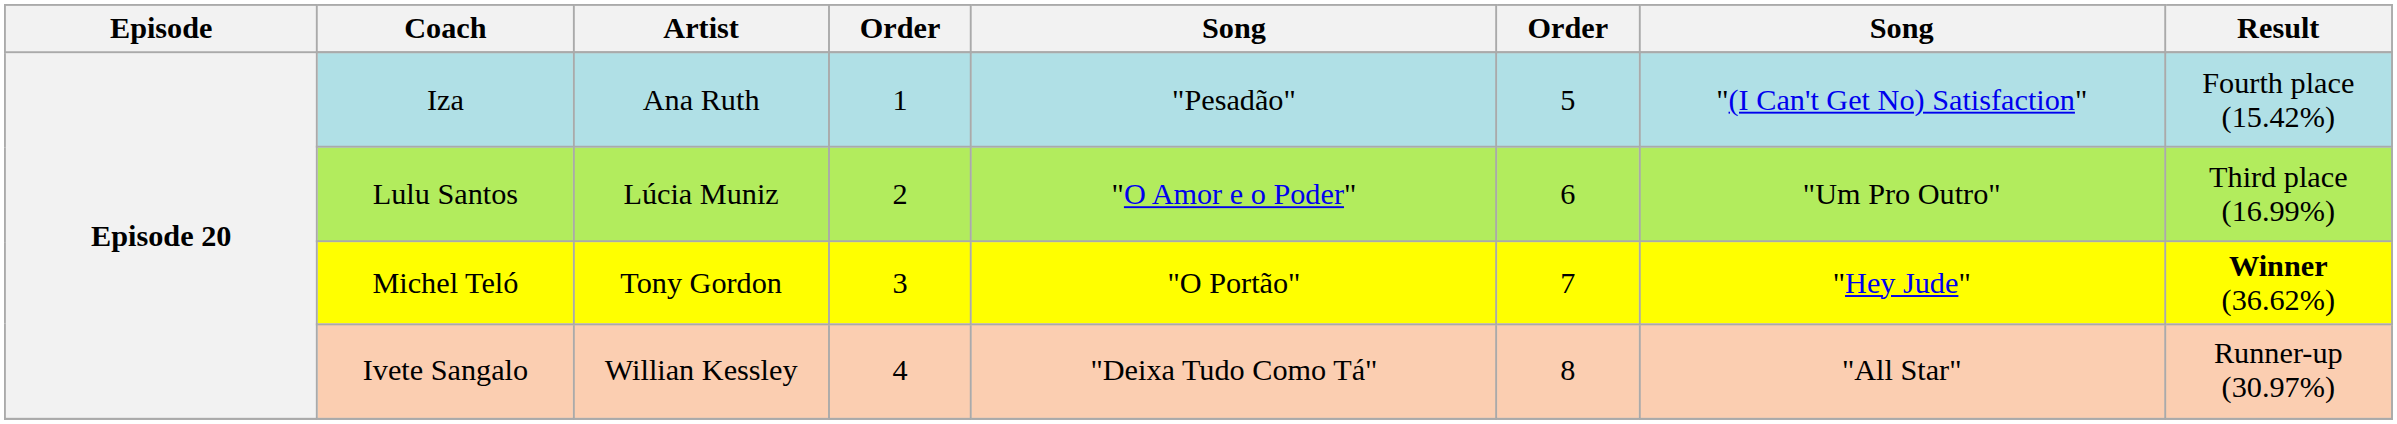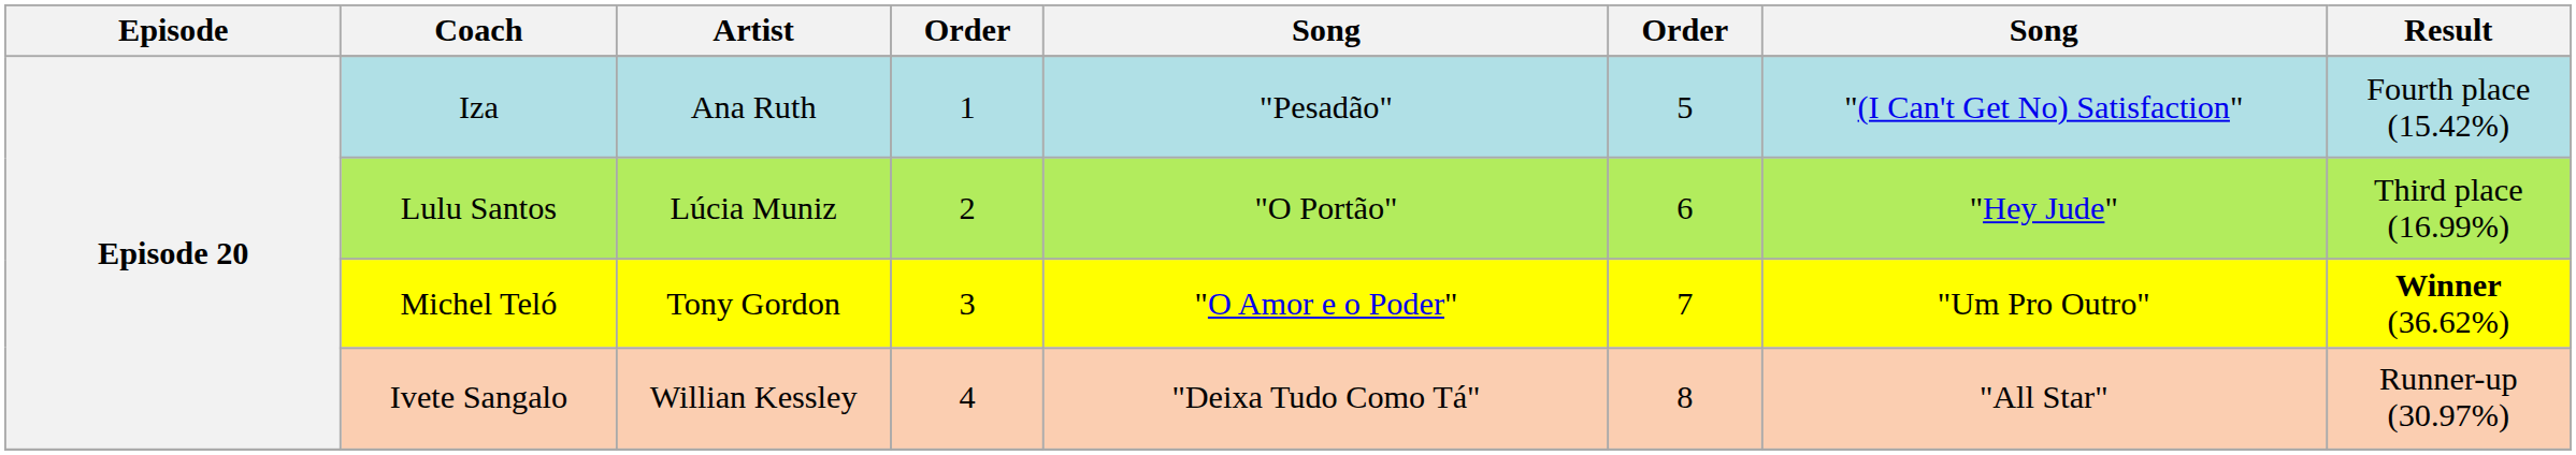 <table class="wikitable" style="text-align:center; width:100%;">
 <tr>
 <th scope="col" width="11.0%">Episode</th>
 <th scope="col" width="09.0%">Coach</th>
 <th scope="col" width="09.0%">Artist</th>
 <th scope="col" width="05.0%">Order</th>
 <th scope="col" width="18.5%">Song</th>
 <th scope="col" width="05.0%">Order</th>
 <th scope="col" width="18.5%">Song</th>
 <th scope="col" width="08.0%">Result</th>
 </tr>
 <tr>
 <th scope="col" rowspan=5>Episode 20<br></th>
 </tr>
 <tr style="height:50px" bgcolor=B0E0E6>
 <td>Iza</td>
 <td>Ana Ruth</td>
 <td>1</td>
 <td>"Pesadão"</td>
 <td>5</td>
 <td>"<a href='#'>(I Can't Get No) Satisfaction</a>"<br></td>
 <td>Fourth place<br>(15.42%)</td>
 </tr>
 <tr style="height:50px" bgcolor=B2EC5D>
 <td>Lulu Santos</td>
 <td>Lúcia Muniz</td>
 <td>2</td>
-<td>"<a href='#'>O Amor e o Poder</a>"</td>
+<td>"O Portão"</td>
 <td>6</td>
-<td>"Um Pro Outro"<br></td>
+<td>"<a href='#'>Hey Jude</a>"<br></td>
 <td>Third place<br>(16.99%)</td>
 </tr>
 <tr bgcolor=FFFF00>
 <td>Michel Teló</td>
 <td>Tony Gordon</td>
 <td>3</td>
-<td>"O Portão"</td>
+<td>"<a href='#'>O Amor e o Poder</a>"</td>
 <td>7</td>
-<td>"<a href='#'>Hey Jude</a>"<br></td>
+<td>"Um Pro Outro"<br></td>
 <td><strong>Winner</strong><br>(36.62%)</td>
 </tr>
 <tr style="height:50px" bgcolor=FBCEB1>
 <td>Ivete Sangalo</td>
 <td>Willian Kessley</td>
 <td>4</td>
 <td>"Deixa Tudo Como Tá"</td>
 <td>8</td>
 <td>"All Star"<br></td>
 <td>Runner-up<br>(30.97%)</td>
 </tr>
 <tr>
 </tr>
 </table>
